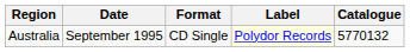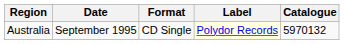 <table class=wikitable>
 <tr>
 <th>Region</th>
 <th>Date</th>
 <th>Format</th>
 <th>Label</th>
 <th>Catalogue</th>
 </tr>
 <tr>
 <td>Australia</td>
 <td>September 1995</td>
 <td>CD Single</td>
 <td style="background: lightyellow;"><a href='#'>Polydor Records</a></td>
-<td>5770132</td>
+<td>5970132</td>
 </tr>
 </table>
